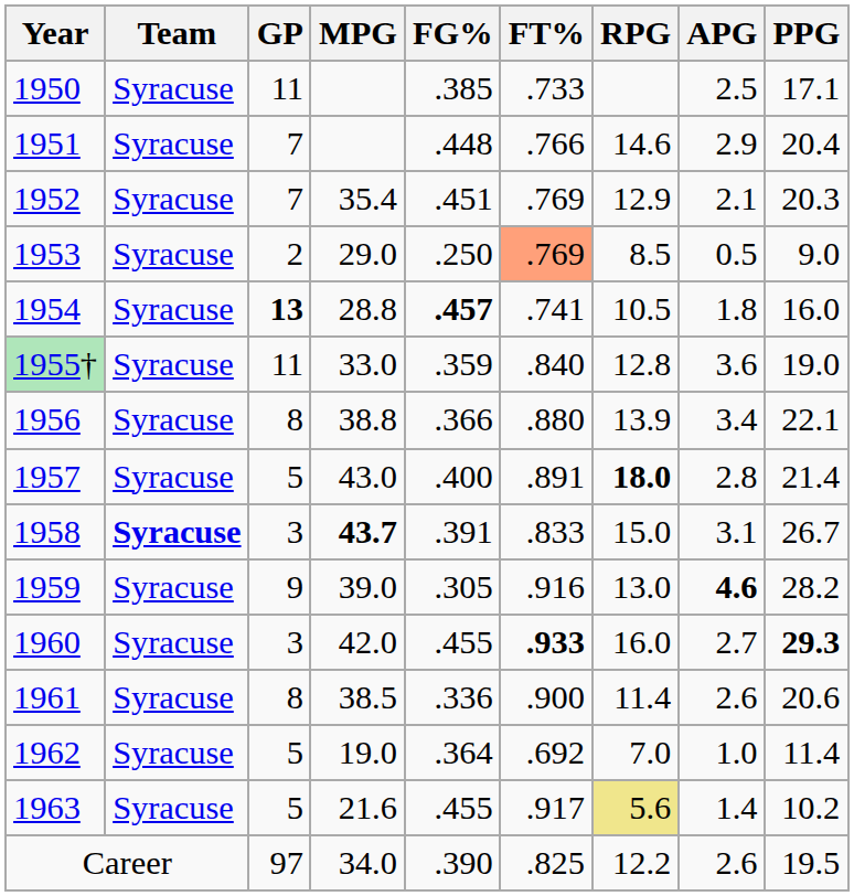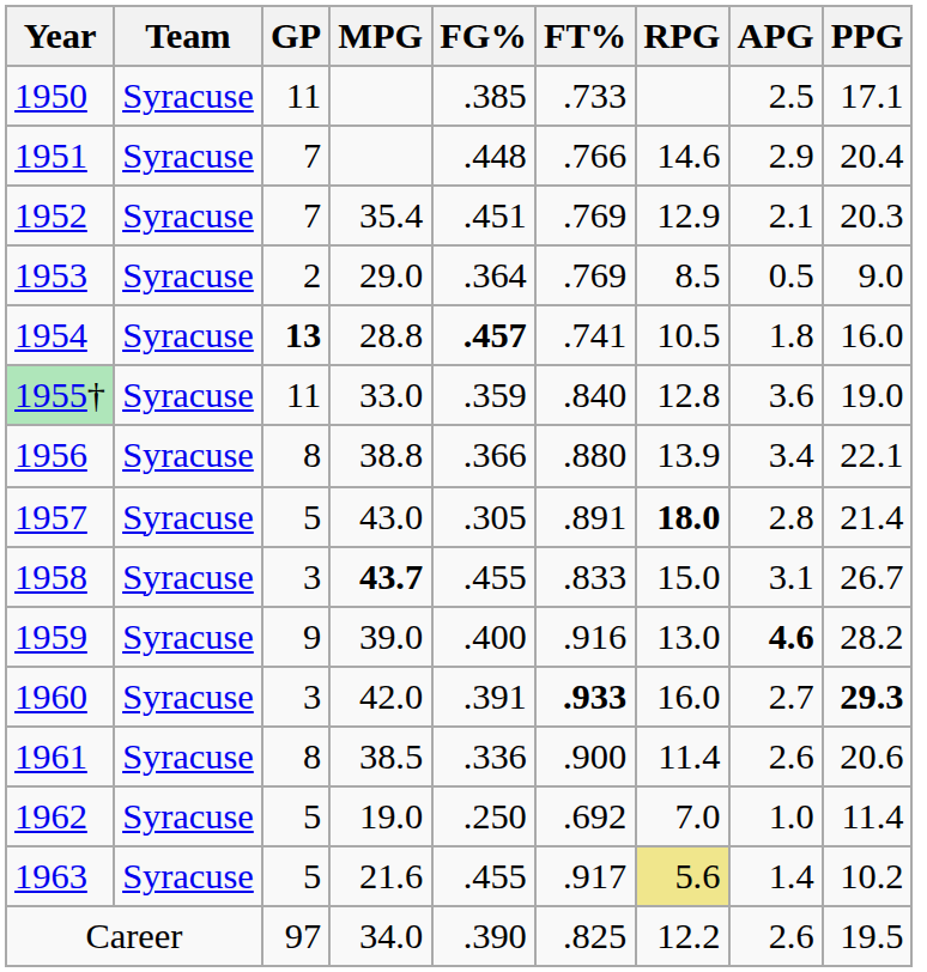 <table class="wikitable sortable" style="font-size:95%; text-align:right;">
 <tr>
 <th>Year</th>
 <th>Team</th>
 <th>GP</th>
 <th>MPG</th>
 <th>FG%</th>
 <th>FT%</th>
 <th>RPG</th>
 <th>APG</th>
 <th>PPG</th>
 </tr>
 <tr>
 <td style="text-align:left;"><a href='#'>1950</a></td>
 <td style="text-align:left;"><a href='#'>Syracuse</a></td>
 <td>11</td>
 <td></td>
 <td>.385</td>
 <td>.733</td>
 <td></td>
 <td>2.5</td>
 <td>17.1</td>
 </tr>
 <tr>
 <td style="text-align:left;"><a href='#'>1951</a></td>
 <td style="text-align:left;"><a href='#'>Syracuse</a></td>
 <td>7</td>
 <td></td>
 <td>.448</td>
 <td>.766</td>
 <td>14.6</td>
 <td>2.9</td>
 <td>20.4</td>
 </tr>
 <tr>
 <td style="text-align:left;"><a href='#'>1952</a></td>
 <td style="text-align:left;"><a href='#'>Syracuse</a></td>
 <td>7</td>
 <td>35.4</td>
 <td>.451</td>
 <td>.769</td>
 <td>12.9</td>
 <td>2.1</td>
 <td>20.3</td>
 </tr>
 <tr>
 <td style="text-align:left;"><a href='#'>1953</a></td>
 <td style="text-align:left;"><a href='#'>Syracuse</a></td>
 <td>2</td>
 <td>29.0</td>
-<td>.250</td>
-<td style="background: lightsalmon;">.769</td>
+<td>.364</td>
+<td>.769</td>
 <td>8.5</td>
 <td>0.5</td>
 <td>9.0</td>
 </tr>
 <tr>
 <td style="text-align:left;"><a href='#'>1954</a></td>
 <td style="text-align:left;"><a href='#'>Syracuse</a></td>
 <td><strong>13</strong></td>
 <td>28.8</td>
 <td><strong>.457</strong></td>
 <td>.741</td>
 <td>10.5</td>
 <td>1.8</td>
 <td>16.0</td>
 </tr>
 <tr>
 <td style="text-align:left;background:#afe6ba;"><a href='#'>1955</a>†</td>
 <td style="text-align:left;"><a href='#'>Syracuse</a></td>
 <td>11</td>
 <td>33.0</td>
 <td>.359</td>
 <td>.840</td>
 <td>12.8</td>
 <td>3.6</td>
 <td>19.0</td>
 </tr>
 <tr>
 <td style="text-align:left;"><a href='#'>1956</a></td>
 <td style="text-align:left;"><a href='#'>Syracuse</a></td>
 <td>8</td>
 <td>38.8</td>
 <td>.366</td>
 <td>.880</td>
 <td>13.9</td>
 <td>3.4</td>
 <td>22.1</td>
 </tr>
 <tr>
 <td style="text-align:left;"><a href='#'>1957</a></td>
 <td style="text-align:left;"><a href='#'>Syracuse</a></td>
 <td>5</td>
 <td>43.0</td>
-<td>.400</td>
+<td>.305</td>
 <td>.891</td>
 <td><strong>18.0</strong></td>
 <td>2.8</td>
 <td>21.4</td>
 </tr>
 <tr>
 <td style="text-align:left;"><a href='#'>1958</a></td>
-<td style="text-align:left;"><strong><a href='#'>Syracuse</a></strong></td>
+<td style="text-align:left;"><a href='#'>Syracuse</a></td>
 <td>3</td>
 <td><strong>43.7</strong></td>
-<td>.391</td>
+<td>.455</td>
 <td>.833</td>
 <td>15.0</td>
 <td>3.1</td>
 <td>26.7</td>
 </tr>
 <tr>
 <td style="text-align:left;"><a href='#'>1959</a></td>
 <td style="text-align:left;"><a href='#'>Syracuse</a></td>
 <td>9</td>
 <td>39.0</td>
-<td>.305</td>
+<td>.400</td>
 <td>.916</td>
 <td>13.0</td>
 <td><strong>4.6</strong></td>
 <td>28.2</td>
 </tr>
 <tr>
 <td style="text-align:left;"><a href='#'>1960</a></td>
 <td style="text-align:left;"><a href='#'>Syracuse</a></td>
 <td>3</td>
 <td>42.0</td>
-<td>.455</td>
+<td>.391</td>
 <td><strong>.933</strong></td>
 <td>16.0</td>
 <td>2.7</td>
 <td><strong>29.3</strong></td>
 </tr>
 <tr>
 <td style="text-align:left;"><a href='#'>1961</a></td>
 <td style="text-align:left;"><a href='#'>Syracuse</a></td>
 <td>8</td>
 <td>38.5</td>
 <td>.336</td>
 <td>.900</td>
 <td>11.4</td>
 <td>2.6</td>
 <td>20.6</td>
 </tr>
 <tr>
 <td style="text-align:left;"><a href='#'>1962</a></td>
 <td style="text-align:left;"><a href='#'>Syracuse</a></td>
 <td>5</td>
 <td>19.0</td>
-<td>.364</td>
+<td>.250</td>
 <td>.692</td>
 <td>7.0</td>
 <td>1.0</td>
 <td>11.4</td>
 </tr>
 <tr>
 <td style="text-align:left;"><a href='#'>1963</a></td>
 <td style="text-align:left;"><a href='#'>Syracuse</a></td>
 <td>5</td>
 <td>21.6</td>
 <td>.455</td>
 <td>.917</td>
 <td style="background: khaki;">5.6</td>
 <td>1.4</td>
 <td>10.2</td>
 </tr>
 <tr class="sortbottom">
 <td colspan="2" style="text-align:center;">Career</td>
 <td>97</td>
 <td>34.0</td>
 <td>.390</td>
 <td>.825</td>
 <td>12.2</td>
 <td>2.6</td>
 <td>19.5</td>
 </tr>
 </table>
